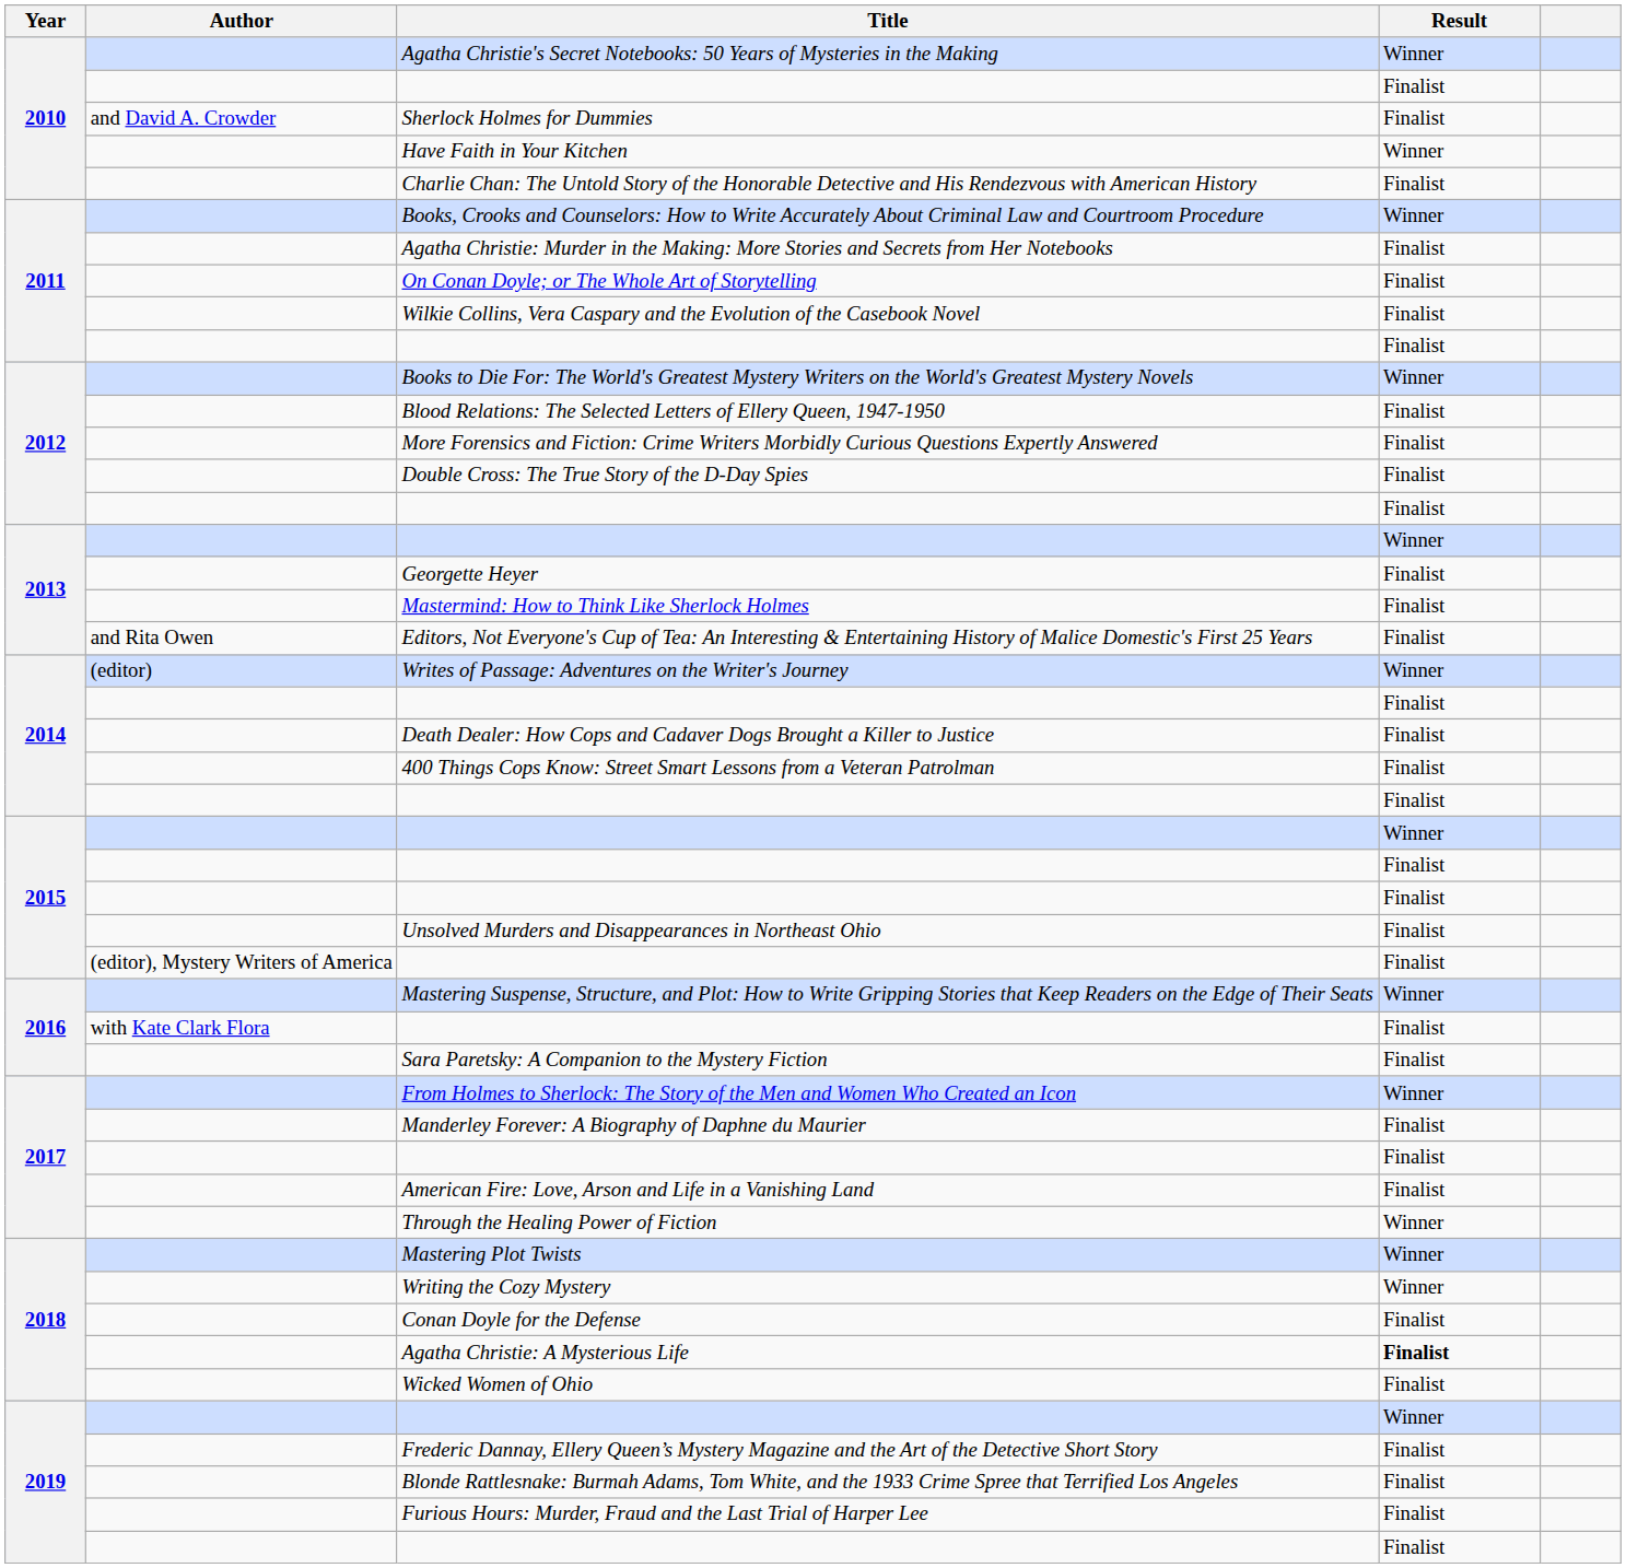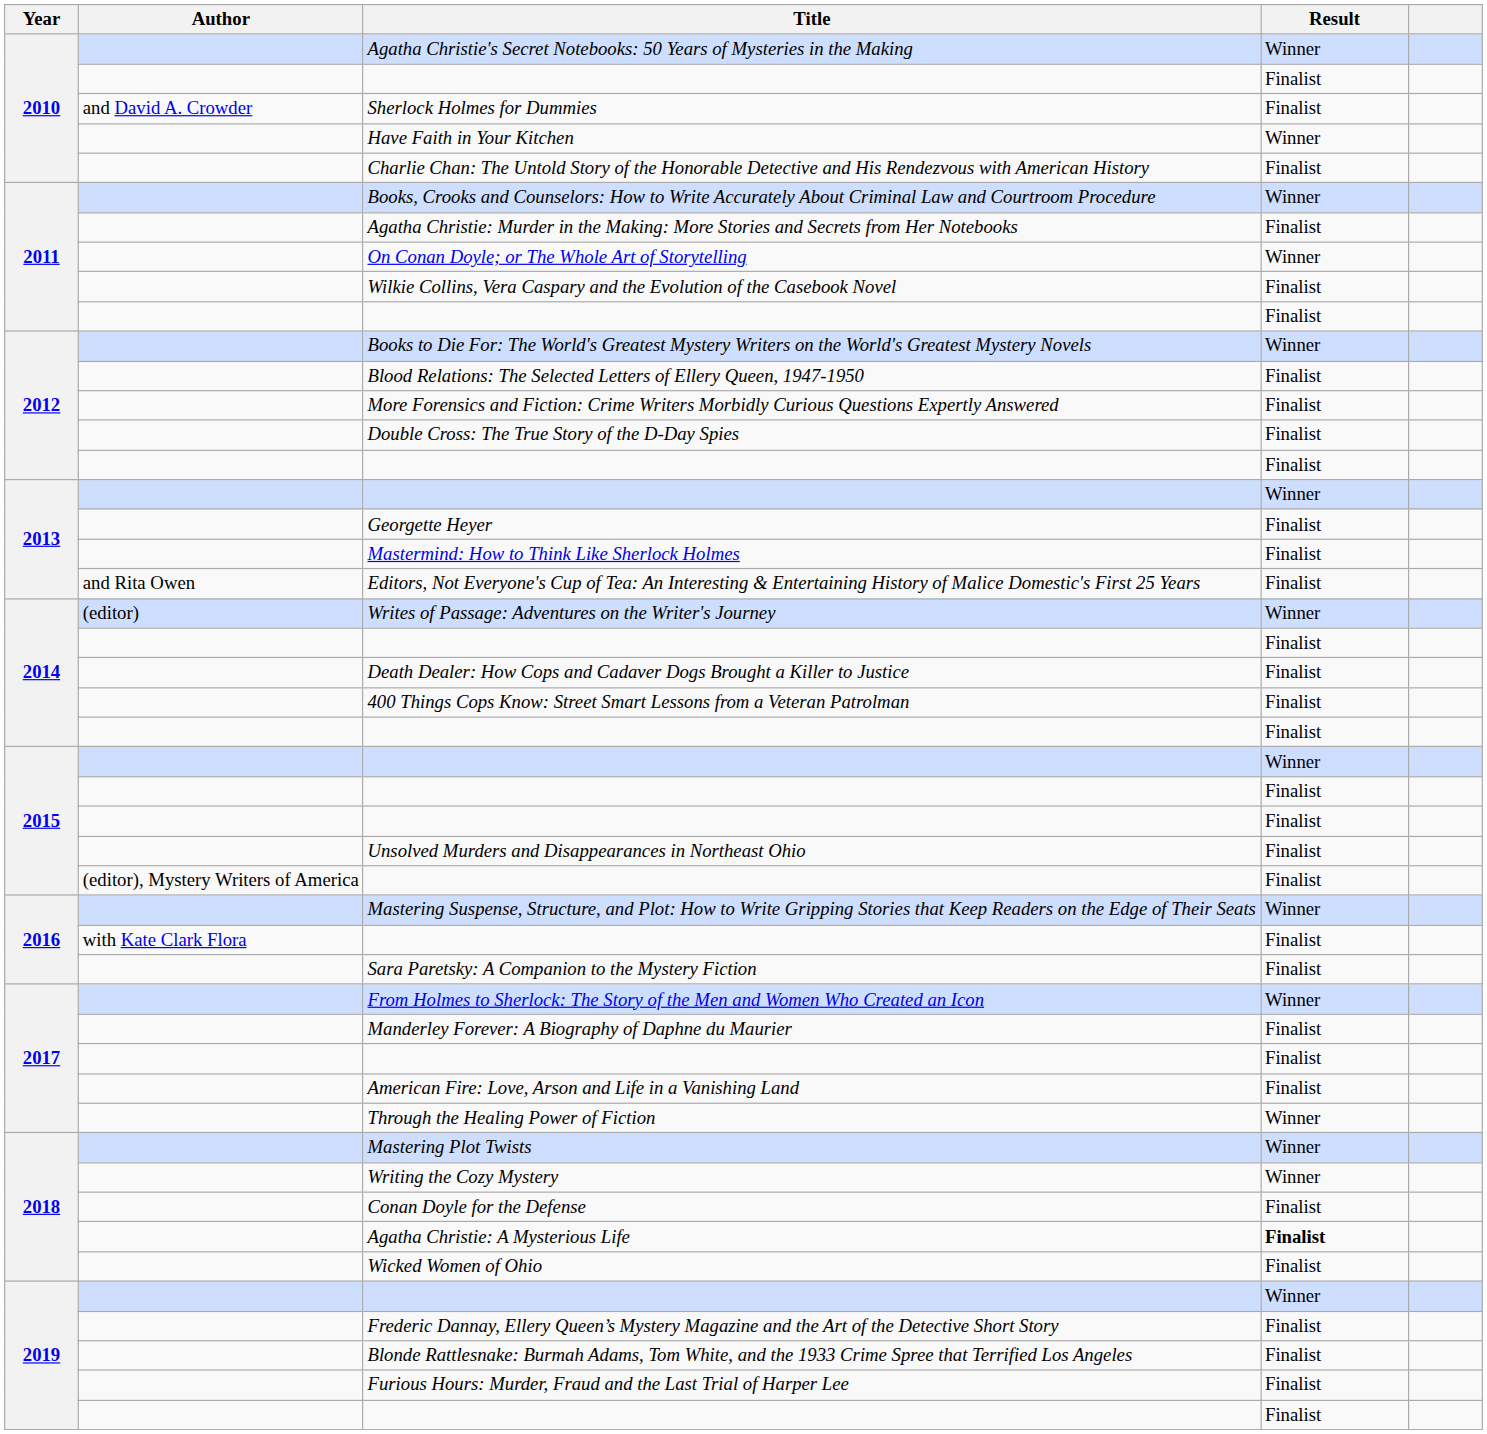 <table class="wikitable sortable mw-collapsible" style="width:100%">
 <tr>
 <th scope="col" width="5%">Year</th>
 <th>Author</th>
 <th>Title</th>
 <th scope="col" width="10%">Result</th>
 <th scope="col" width="5%"></th>
 </tr>
 <tr style="background:#cddeff">
 <th rowspan="5"><a href='#'> 2010</a></th>
 <td></td>
 <td><em>Agatha Christie's Secret Notebooks: 50 Years of Mysteries in the Making</em></td>
 <td>Winner</td>
 <td></td>
 </tr>
 <tr>
 <td></td>
 <td><em></em></td>
 <td>Finalist</td>
 <td></td>
 </tr>
 <tr>
 <td>  and <a href='#'>David A. Crowder</a></td>
 <td><em>Sherlock Holmes for Dummies</em></td>
 <td>Finalist</td>
 <td></td>
 </tr>
 <tr>
 <td></td>
 <td><em>Have Faith in Your Kitchen</em></td>
 <td>Winner</td>
 <td></td>
 </tr>
 <tr>
 <td></td>
 <td><em>Charlie Chan: The Untold Story of the Honorable Detective and His Rendezvous with American History</em></td>
 <td>Finalist</td>
 <td></td>
 </tr>
 <tr style="background:#cddeff">
 <th rowspan="5"><a href='#'> 2011</a></th>
 <td></td>
 <td><em>Books, Crooks and Counselors: How to Write Accurately About Criminal Law and Courtroom Procedure</em></td>
 <td>Winner</td>
 <td></td>
 </tr>
 <tr>
 <td></td>
 <td><em>Agatha Christie: Murder in the Making: More Stories and Secrets from Her Notebooks</em></td>
 <td>Finalist</td>
 <td></td>
 </tr>
 <tr>
 <td></td>
 <td><em><a href='#'>On Conan Doyle; or The Whole Art of Storytelling</a></em></td>
-<td>Finalist</td>
+<td>Winner</td>
 <td></td>
 </tr>
 <tr>
 <td></td>
 <td><em>Wilkie Collins, Vera Caspary and the Evolution of the Casebook Novel</em></td>
 <td>Finalist</td>
 <td></td>
 </tr>
 <tr>
 <td></td>
 <td><em></em></td>
 <td>Finalist</td>
 <td></td>
 </tr>
 <tr style="background:#cddeff">
 <th rowspan="5"><a href='#'> 2012</a></th>
 <td></td>
 <td><em>Books to Die For: The World's Greatest Mystery Writers on the World's Greatest Mystery Novels</em></td>
 <td>Winner</td>
 <td></td>
 </tr>
 <tr>
 <td></td>
 <td><em>Blood Relations: The Selected Letters of Ellery Queen, 1947-1950</em></td>
 <td>Finalist</td>
 <td></td>
 </tr>
 <tr>
 <td></td>
 <td><em>More Forensics and Fiction: Crime Writers Morbidly Curious Questions Expertly Answered</em></td>
 <td>Finalist</td>
 <td></td>
 </tr>
 <tr>
 <td></td>
 <td><em>Double Cross: The True Story of the D-Day Spies</em></td>
 <td>Finalist</td>
 <td></td>
 </tr>
 <tr>
 <td></td>
 <td><em></em></td>
 <td>Finalist</td>
 <td></td>
 </tr>
 <tr style="background:#cddeff">
 <th rowspan="4"><a href='#'> 2013</a></th>
 <td></td>
 <td><em></em></td>
 <td>Winner</td>
 <td></td>
 </tr>
 <tr>
 <td></td>
 <td><em>Georgette Heyer</em></td>
 <td>Finalist</td>
 <td></td>
 </tr>
 <tr>
 <td></td>
 <td><em><a href='#'>Mastermind: How to Think Like Sherlock Holmes</a></em></td>
 <td>Finalist</td>
 <td></td>
 </tr>
 <tr>
 <td> and Rita Owen</td>
 <td><em>Editors, Not Everyone's Cup of Tea: An Interesting & Entertaining History of Malice Domestic's First 25 Years</em></td>
 <td>Finalist</td>
 <td></td>
 </tr>
 <tr style="background:#cddeff">
 <th rowspan="5"><a href='#'> 2014</a></th>
 <td> (editor)</td>
 <td><em>Writes of Passage: Adventures on the Writer's Journey</em></td>
 <td>Winner</td>
 <td></td>
 </tr>
 <tr>
 <td></td>
 <td><em></em></td>
 <td>Finalist</td>
 <td></td>
 </tr>
 <tr>
 <td></td>
 <td><em>Death Dealer: How Cops and Cadaver Dogs Brought a Killer to Justice</em></td>
 <td>Finalist</td>
 <td></td>
 </tr>
 <tr>
 <td></td>
 <td><em>400 Things Cops Know: Street Smart Lessons from a Veteran Patrolman</em></td>
 <td>Finalist</td>
 <td></td>
 </tr>
 <tr>
 <td></td>
 <td><em></em></td>
 <td>Finalist</td>
 <td></td>
 </tr>
 <tr style="background:#cddeff">
 <th rowspan="5"><a href='#'> 2015</a></th>
 <td></td>
 <td><em></em></td>
 <td>Winner</td>
 <td></td>
 </tr>
 <tr>
 <td></td>
 <td><em></em></td>
 <td>Finalist</td>
 <td></td>
 </tr>
 <tr>
 <td></td>
 <td><em></em></td>
 <td>Finalist</td>
 <td></td>
 </tr>
 <tr>
 <td></td>
 <td><em>Unsolved Murders and Disappearances in Northeast Ohio</em></td>
 <td>Finalist</td>
 <td></td>
 </tr>
 <tr>
 <td> (editor), Mystery Writers of America</td>
 <td><em></em></td>
 <td>Finalist</td>
 <td></td>
 </tr>
 <tr style="background:#cddeff">
 <th rowspan="3"><a href='#'> 2016</a></th>
 <td></td>
 <td><em>Mastering Suspense, Structure, and Plot: How to Write Gripping Stories that Keep Readers on the Edge of Their Seats</em></td>
 <td>Winner</td>
 <td></td>
 </tr>
 <tr>
 <td>  with <a href='#'>Kate Clark Flora</a></td>
 <td><em></em></td>
 <td>Finalist</td>
 <td></td>
 </tr>
 <tr>
 <td></td>
 <td><em>Sara Paretsky: A Companion to the Mystery Fiction</em></td>
 <td>Finalist</td>
 <td></td>
 </tr>
 <tr style="background:#cddeff">
 <th rowspan="5"><a href='#'> 2017</a></th>
 <td></td>
 <td><em><a href='#'>From Holmes to Sherlock: The Story of the Men and Women Who Created an Icon</a></em></td>
 <td>Winner</td>
 <td></td>
 </tr>
 <tr>
 <td></td>
 <td><em>Manderley Forever: A Biography of Daphne du Maurier</em></td>
 <td>Finalist</td>
 <td></td>
 </tr>
 <tr>
 <td></td>
 <td><em></em></td>
 <td>Finalist</td>
 <td></td>
 </tr>
 <tr>
 <td></td>
 <td><em>American Fire: Love, Arson and Life in a Vanishing Land</em></td>
 <td>Finalist</td>
 <td></td>
 </tr>
 <tr>
 <td></td>
 <td><em>Through the Healing Power of Fiction</em></td>
 <td>Winner</td>
 <td></td>
 </tr>
 <tr style="background:#cddeff">
 <th rowspan="5"><a href='#'> 2018</a></th>
 <td></td>
 <td><em>Mastering Plot Twists</em></td>
 <td>Winner</td>
 <td></td>
 </tr>
 <tr>
 <td></td>
 <td><em>Writing the Cozy Mystery</em></td>
 <td>Winner</td>
 <td></td>
 </tr>
 <tr>
 <td></td>
 <td><em>Conan Doyle for the Defense</em></td>
 <td>Finalist</td>
 <td></td>
 </tr>
 <tr>
 <td></td>
 <td><em>Agatha Christie: A Mysterious Life</em></td>
 <td><strong>Finalist</strong></td>
 <td></td>
 </tr>
 <tr>
 <td></td>
 <td><em>Wicked Women of Ohio</em></td>
 <td>Finalist</td>
 <td></td>
 </tr>
 <tr style="background:#cddeff">
 <th rowspan="5"><a href='#'> 2019</a></th>
 <td></td>
 <td><em></em></td>
 <td>Winner</td>
 <td></td>
 </tr>
 <tr>
 <td></td>
 <td><em>Frederic Dannay, Ellery Queen’s Mystery Magazine and the Art of the Detective Short Story</em></td>
 <td>Finalist</td>
 <td></td>
 </tr>
 <tr>
 <td></td>
 <td><em>Blonde Rattlesnake: Burmah Adams, Tom White, and the 1933 Crime Spree that Terrified Los Angeles</em></td>
 <td>Finalist</td>
 <td></td>
 </tr>
 <tr>
 <td></td>
 <td><em>Furious Hours: Murder, Fraud and the Last Trial of Harper Lee</em></td>
 <td>Finalist</td>
 <td></td>
 </tr>
 <tr>
 <td></td>
 <td><em></em></td>
 <td>Finalist</td>
 <td></td>
 </tr>
 </table>
